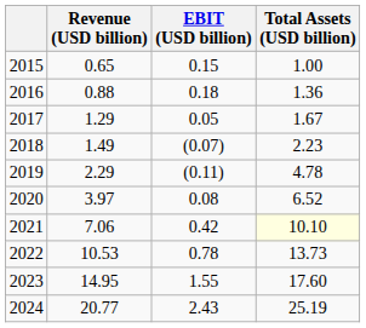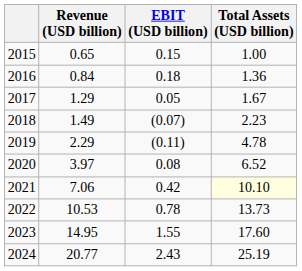 <table class="wikitable" style="text-align:center">
 <tr>
 <th></th>
 <th>Revenue<br>(USD billion)</th>
 <th><a href='#'>EBIT</a><br>(USD billion)</th>
 <th>Total Assets<br>(USD billion)</th>
 </tr>
 <tr>
 <td>2015</td>
 <td>0.65</td>
 <td>0.15</td>
 <td>1.00</td>
 </tr>
 <tr>
 <td>2016</td>
-<td>0.88</td>
+<td>0.84</td>
 <td>0.18</td>
 <td>1.36</td>
 </tr>
 <tr>
 <td>2017</td>
 <td>1.29</td>
 <td>0.05</td>
 <td>1.67</td>
 </tr>
 <tr>
 <td>2018</td>
 <td>1.49</td>
 <td>(0.07)</td>
 <td>2.23</td>
 </tr>
 <tr>
 <td>2019</td>
 <td>2.29</td>
 <td>(0.11)</td>
 <td>4.78</td>
 </tr>
 <tr>
 <td>2020</td>
 <td>3.97</td>
 <td>0.08</td>
 <td>6.52</td>
 </tr>
 <tr>
 <td>2021</td>
 <td>7.06</td>
 <td>0.42</td>
 <td style="background: lightyellow;">10.10</td>
 </tr>
 <tr>
 <td>2022</td>
 <td>10.53</td>
 <td>0.78</td>
 <td>13.73</td>
 </tr>
 <tr>
 <td>2023</td>
 <td>14.95</td>
 <td>1.55</td>
 <td>17.60</td>
 </tr>
 <tr>
 <td>2024</td>
 <td>20.77</td>
 <td>2.43</td>
 <td>25.19</td>
 </tr>
 </table>
